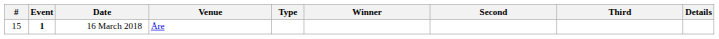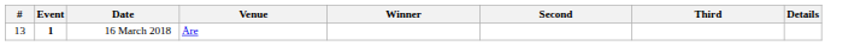 <table class="wikitable plainrowheaders" style="background:#fff; font-size:86%; line-height:16px; border:grey solid 1px; border-collapse:collapse;">
 <tr>
 <th style="width:30px;">#</th>
 <th style="width:33px;">Event</th>
 <th style="width:135px;">Date</th>
 <th style="width:180px;">Venue</th>
-<th style="width:42px;">Type</th>
 <th style="width:185px;">Winner</th>
 <th style="width:185px;">Second</th>
 <th style="width:185px;">Third</th>
 <th style="width:10px;">Details</th>
 </tr>
 <tr>
-<td align=center>15</td>
+<td align=center>13</td>
 <td align=center><strong>1</strong></td>
 <td align=right>16 March 2018  </td>
 <td> <a href='#'>Åre</a></td>
-<td align=right> </td>
 <td></td>
 <td></td>
 <td></td>
 <td></td>
 </tr>
 </table>
